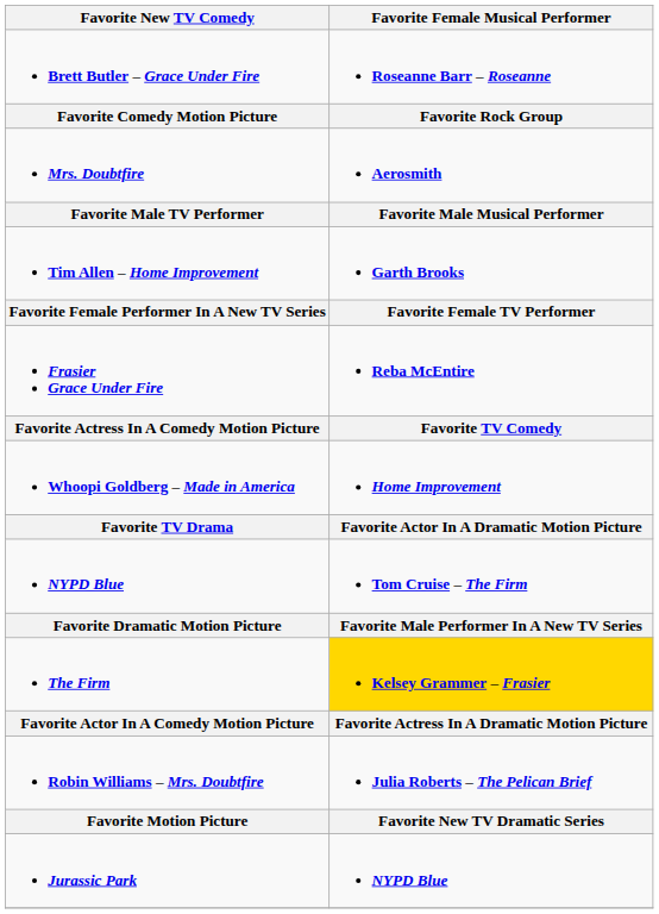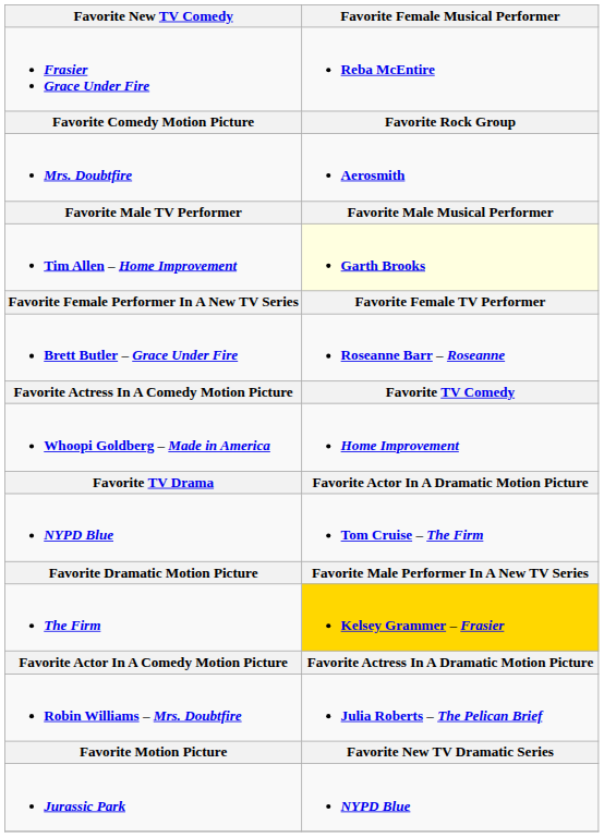 <table class="wikitable">
 <tr>
 <th width="50%">Favorite New <a href='#'>TV Comedy</a></th>
 <th width="50%">Favorite Female Musical Performer</th>
 </tr>
 <tr>
-<td valign="top"><br><ul><li><strong><a href='#'>Brett Butler</a></strong> – <strong><em><a href='#'>Grace Under Fire</a></em></strong></li></ul></td>
-<td valign="top"><br><ul><li><strong><a href='#'>Roseanne Barr</a></strong> – <strong><em><a href='#'>Roseanne</a></em></strong></li></ul></td>
+<td valign="top"><br><ul><li><strong><em><a href='#'>Frasier</a></em></strong></li><li><strong><em><a href='#'>Grace Under Fire</a></em></strong></li></ul></td>
+<td valign="top"><br><ul><li><strong><a href='#'>Reba McEntire</a></strong></li></ul></td>
 </tr>
 <tr>
 <th>Favorite Comedy Motion Picture</th>
 <th>Favorite Rock Group</th>
 </tr>
 <tr>
 <td valign="top"><br><ul><li><strong><em><a href='#'>Mrs. Doubtfire</a></em></strong></li></ul></td>
 <td valign="top"><br><ul><li><strong><a href='#'>Aerosmith</a></strong></li></ul></td>
 </tr>
 <tr>
 <th>Favorite Male TV Performer</th>
 <th>Favorite Male Musical Performer</th>
 </tr>
 <tr>
 <td valign="top"><br><ul><li><strong><a href='#'>Tim Allen</a></strong> – <strong><em><a href='#'>Home Improvement</a></em></strong></li></ul></td>
-<td valign="top"><br><ul><li><strong><a href='#'>Garth Brooks</a></strong></li></ul></td>
+<td valign="top" style="background: lightyellow;"><br><ul><li><strong><a href='#'>Garth Brooks</a></strong></li></ul></td>
 </tr>
 <tr>
 <th>Favorite Female Performer In A New TV Series</th>
 <th>Favorite Female TV Performer</th>
 </tr>
 <tr>
-<td valign="top"><br><ul><li><strong><em><a href='#'>Frasier</a></em></strong></li><li><strong><em><a href='#'>Grace Under Fire</a></em></strong></li></ul></td>
-<td valign="top"><br><ul><li><strong><a href='#'>Reba McEntire</a></strong></li></ul></td>
+<td valign="top"><br><ul><li><strong><a href='#'>Brett Butler</a></strong> – <strong><em><a href='#'>Grace Under Fire</a></em></strong></li></ul></td>
+<td valign="top"><br><ul><li><strong><a href='#'>Roseanne Barr</a></strong> – <strong><em><a href='#'>Roseanne</a></em></strong></li></ul></td>
 </tr>
 <tr>
 <th>Favorite Actress In A Comedy Motion Picture</th>
 <th>Favorite <a href='#'>TV Comedy</a></th>
 </tr>
 <tr>
 <td valign="top"><br><ul><li><strong><a href='#'>Whoopi Goldberg</a></strong> – <strong><em><a href='#'>Made in America</a></em></strong></li></ul></td>
 <td valign="top"><br><ul><li><strong><a href='#'><em>Home Improvement</em></a></strong></li></ul></td>
 </tr>
 <tr>
 <th>Favorite <a href='#'>TV Drama</a></th>
 <th>Favorite Actor In A Dramatic Motion Picture</th>
 </tr>
 <tr>
 <td valign="top"><br><ul><li><strong><em><a href='#'>NYPD Blue</a></em></strong></li></ul></td>
 <td valign="top"><br><ul><li><strong><a href='#'>Tom Cruise</a></strong> – <strong><em><a href='#'>The Firm</a></em></strong></li></ul></td>
 </tr>
 <tr>
 <th>Favorite Dramatic Motion Picture</th>
 <th>Favorite Male Performer In A New TV Series</th>
 </tr>
 <tr>
 <td valign="top"><br><ul><li><strong><a href='#'><em>The Firm</em></a></strong></li></ul></td>
 <td valign="top" style="background: gold;"><br><ul><li><strong><a href='#'>Kelsey Grammer</a></strong> – <strong><em><a href='#'>Frasier</a></em></strong></li></ul></td>
 </tr>
 <tr>
 <th>Favorite Actor In A Comedy Motion Picture</th>
 <th>Favorite Actress In A Dramatic Motion Picture</th>
 </tr>
 <tr>
 <td valign="top"><br><ul><li><strong><a href='#'>Robin Williams</a></strong> – <strong><em><a href='#'>Mrs. Doubtfire</a></em></strong></li></ul></td>
 <td valign="top"><br><ul><li><strong><a href='#'>Julia Roberts</a></strong> – <strong><em><a href='#'>The Pelican Brief</a></em></strong></li></ul></td>
 </tr>
 <tr>
 <th>Favorite Motion Picture</th>
 <th>Favorite New TV Dramatic Series</th>
 </tr>
 <tr>
 <td valign="top"><br><ul><li><strong><a href='#'><em>Jurassic Park</em></a></strong></li></ul></td>
 <td valign="top"><br><ul><li><strong><em><a href='#'>NYPD Blue</a></em></strong></li></ul></td>
 </tr>
 <tr>
 </tr>
 </table>
